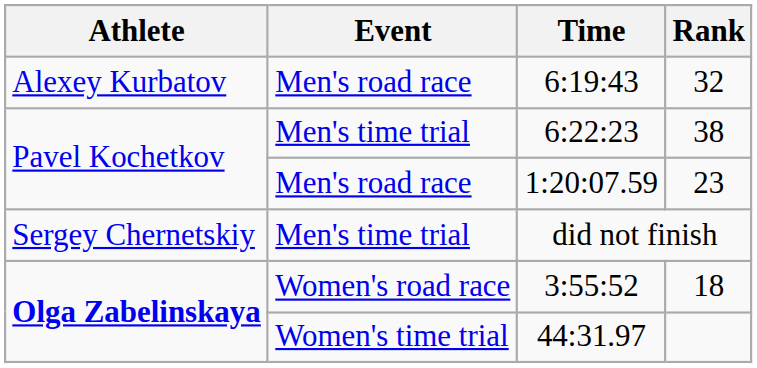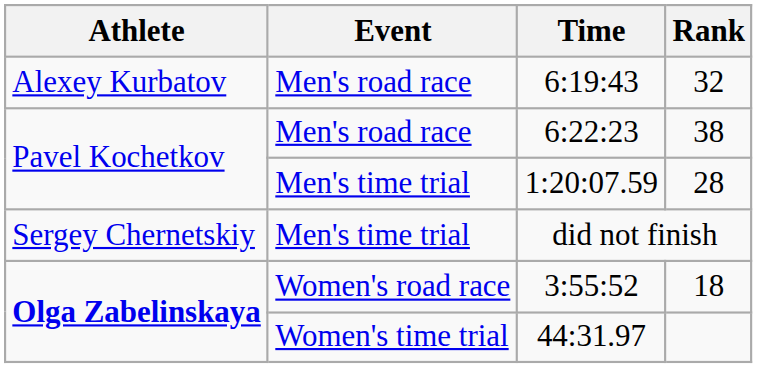 <table class="wikitable" style="font-size:90%">
 <tr>
 <th>Athlete</th>
 <th>Event</th>
 <th>Time</th>
 <th>Rank</th>
 </tr>
 <tr align=center>
 <td align=left><a href='#'>Alexey Kurbatov</a></td>
 <td align=left><a href='#'>Men's road race</a></td>
 <td>6:19:43</td>
 <td>32</td>
 </tr>
 <tr align=center>
 <td align=left rowspan=2><a href='#'>Pavel Kochetkov</a></td>
-<td align=left><a href='#'>Men's time trial</a></td>
+<td align=left><a href='#'>Men's road race</a></td>
 <td>6:22:23</td>
 <td>38</td>
 </tr>
 <tr align=center>
-<td align=left><a href='#'>Men's road race</a></td>
+<td align=left><a href='#'>Men's time trial</a></td>
 <td>1:20:07.59</td>
-<td>23</td>
+<td>28</td>
 </tr>
 <tr align=center>
 <td align=left><a href='#'>Sergey Chernetskiy</a></td>
 <td align=left><a href='#'>Men's time trial</a></td>
 <td colspan=2>did not finish</td>
 </tr>
 <tr align=center>
 <td align=left rowspan=2><strong><a href='#'>Olga Zabelinskaya</a></strong></td>
 <td align=left><a href='#'>Women's road race</a></td>
 <td>3:55:52</td>
 <td>18</td>
 </tr>
 <tr align=center>
 <td align=left><a href='#'>Women's time trial</a></td>
 <td>44:31.97</td>
 <td></td>
 </tr>
 </table>
